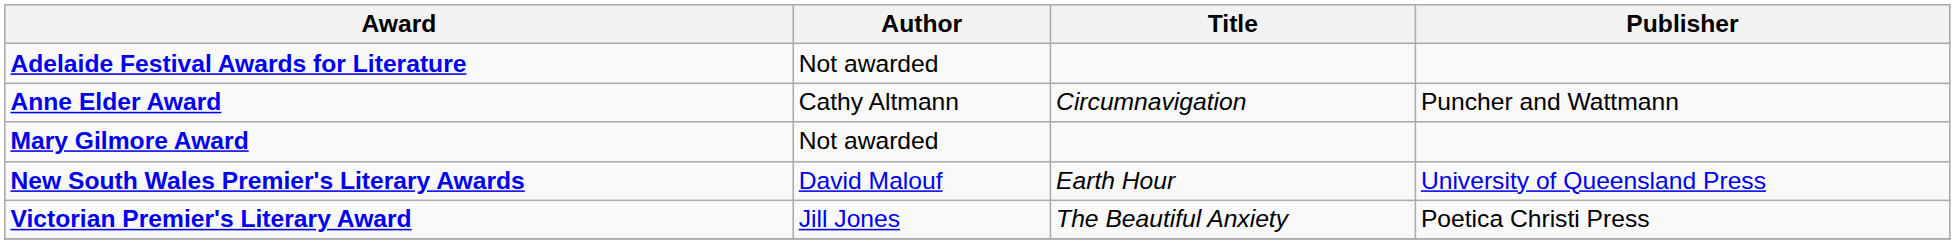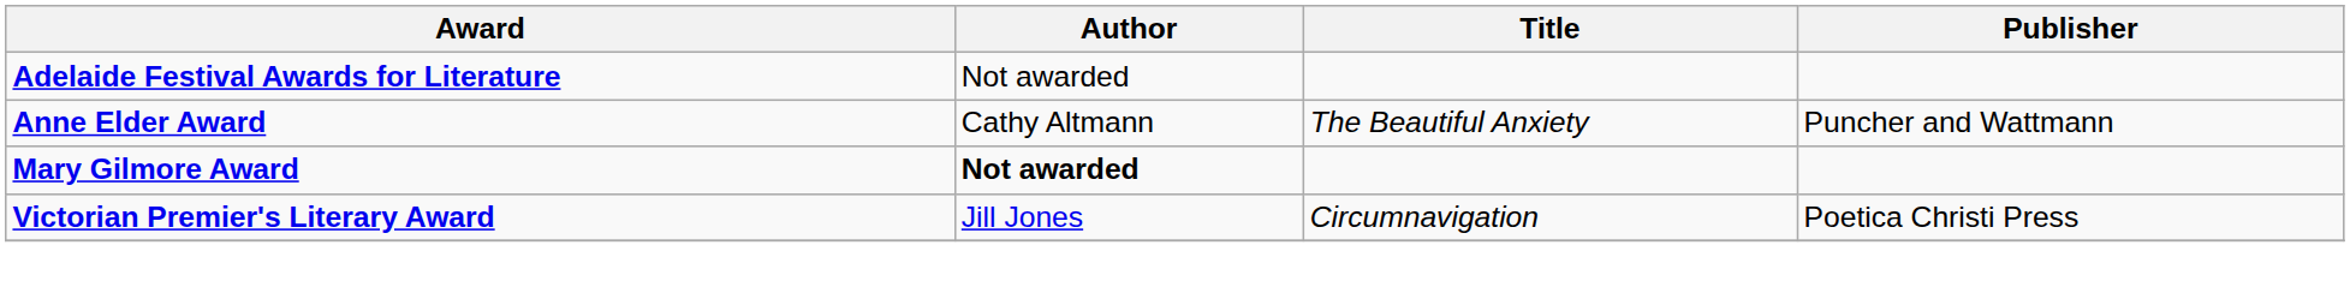 <table class="wikitable" width=100%>
 <tr>
 <th>Award</th>
 <th>Author</th>
 <th>Title</th>
 <th>Publisher</th>
 </tr>
 <tr>
 <td><strong><a href='#'>Adelaide Festival Awards for Literature</a></strong></td>
 <td>Not awarded</td>
 <td></td>
 <td></td>
 </tr>
 <tr>
 <td><strong><a href='#'>Anne Elder Award</a></strong></td>
 <td>Cathy Altmann</td>
-<td><em>Circumnavigation</em></td>
+<td><em>The Beautiful Anxiety</em></td>
 <td>Puncher and Wattmann</td>
 </tr>
 <tr>
 <td><strong><a href='#'>Mary Gilmore Award</a></strong></td>
-<td>Not awarded</td>
+<td><strong>Not awarded</strong></td>
 <td></td>
 <td></td>
 </tr>
 <tr>
-<td><strong><a href='#'>New South Wales Premier's Literary Awards</a></strong></td>
-<td><a href='#'>David Malouf</a></td>
-<td><em>Earth Hour</em></td>
-<td><a href='#'>University of Queensland Press</a></td>
-</tr>
-<tr>
 <td><strong><a href='#'>Victorian Premier's Literary Award</a></strong></td>
 <td><a href='#'>Jill Jones</a></td>
-<td><em>The Beautiful Anxiety</em></td>
+<td><em>Circumnavigation</em></td>
 <td>Poetica Christi Press</td>
 </tr>
 <tr>
 </tr>
 </table>
